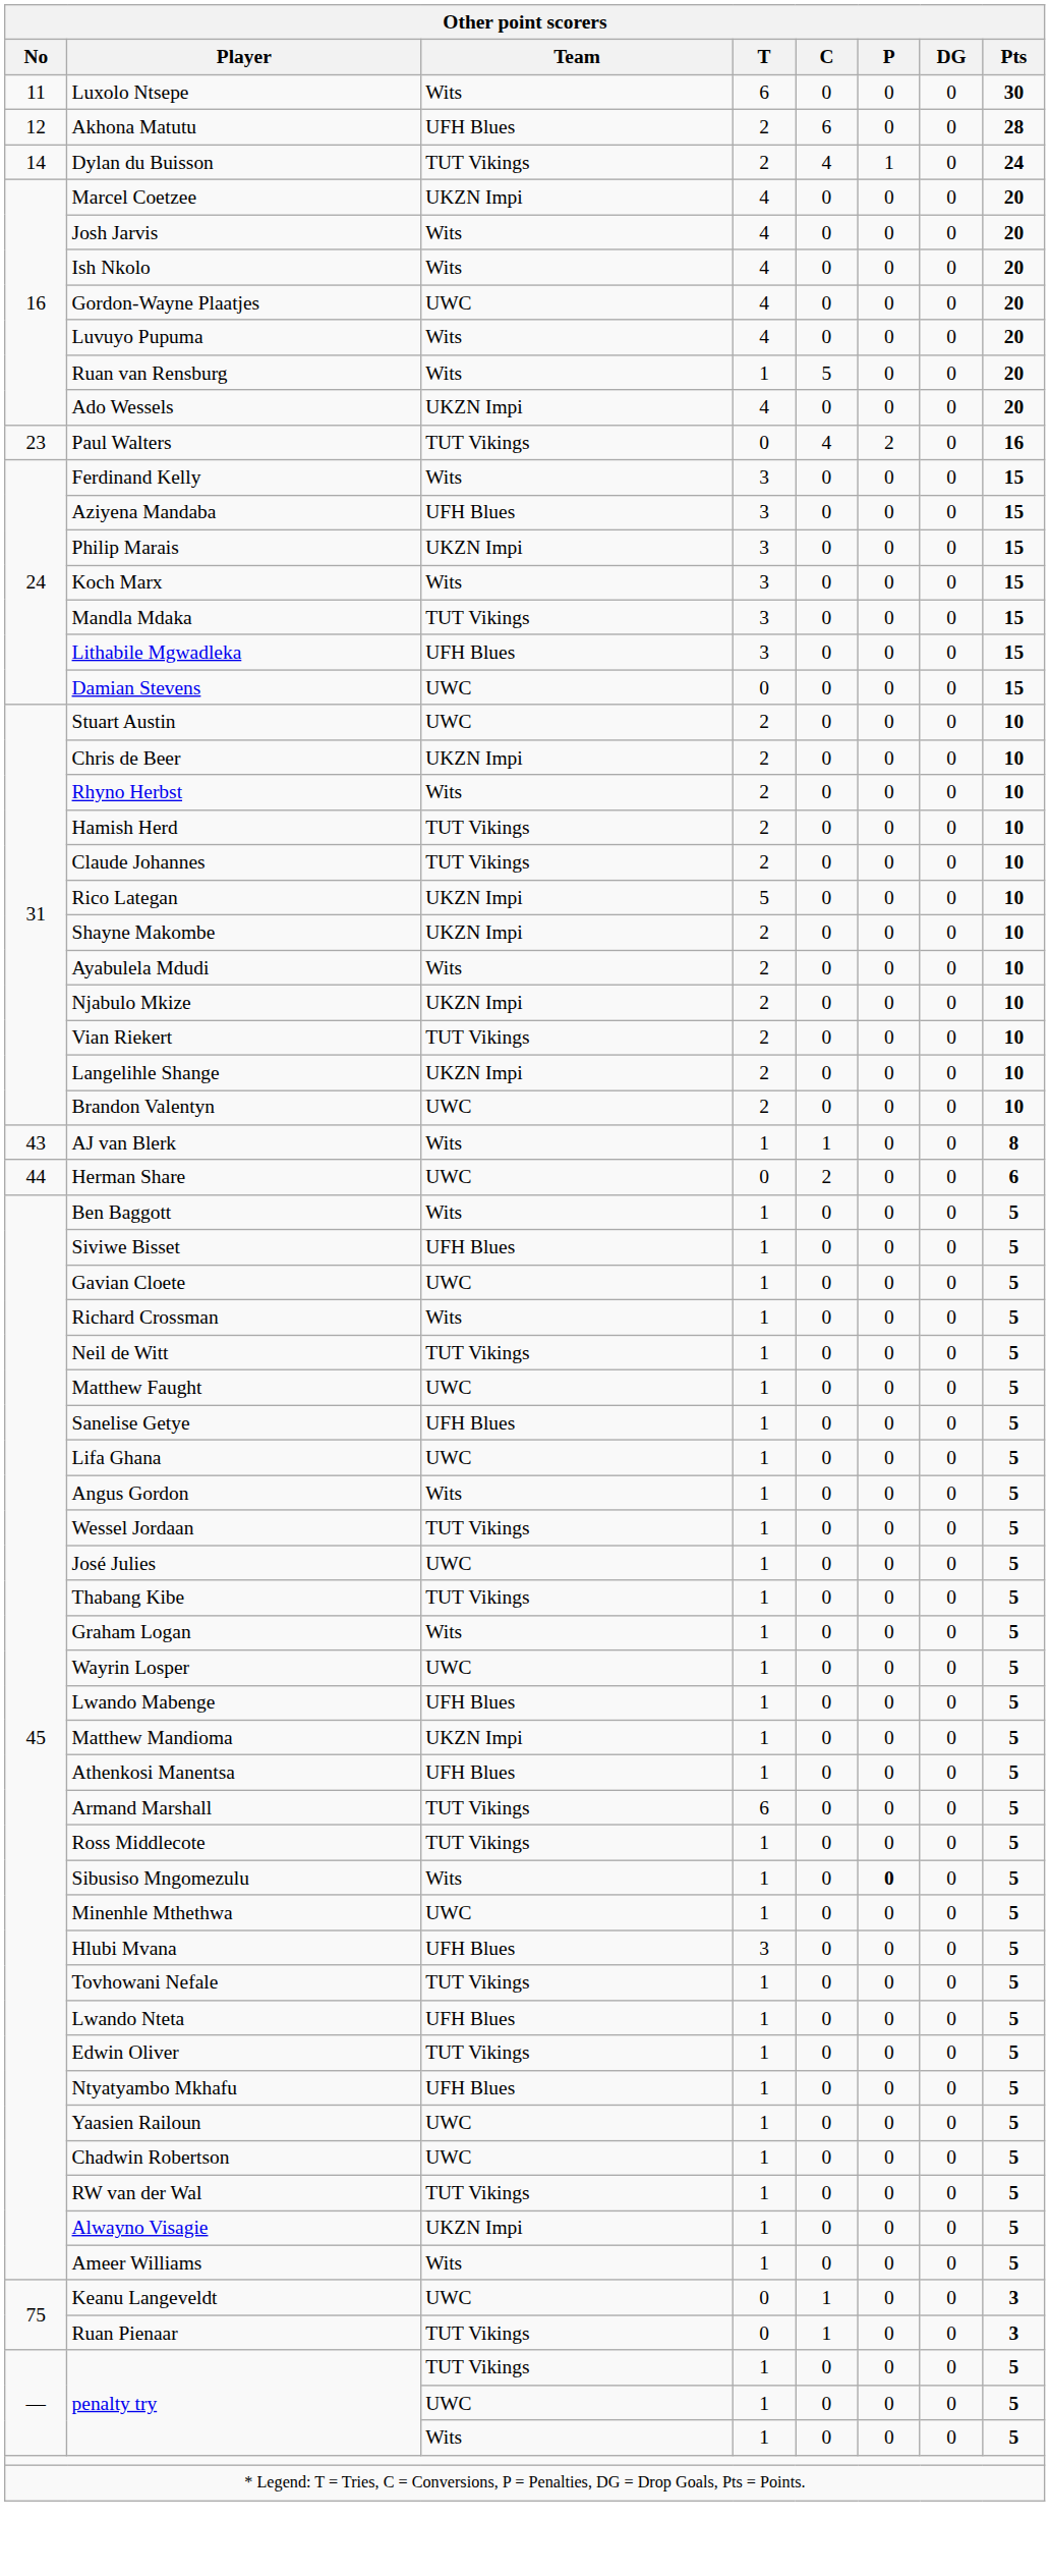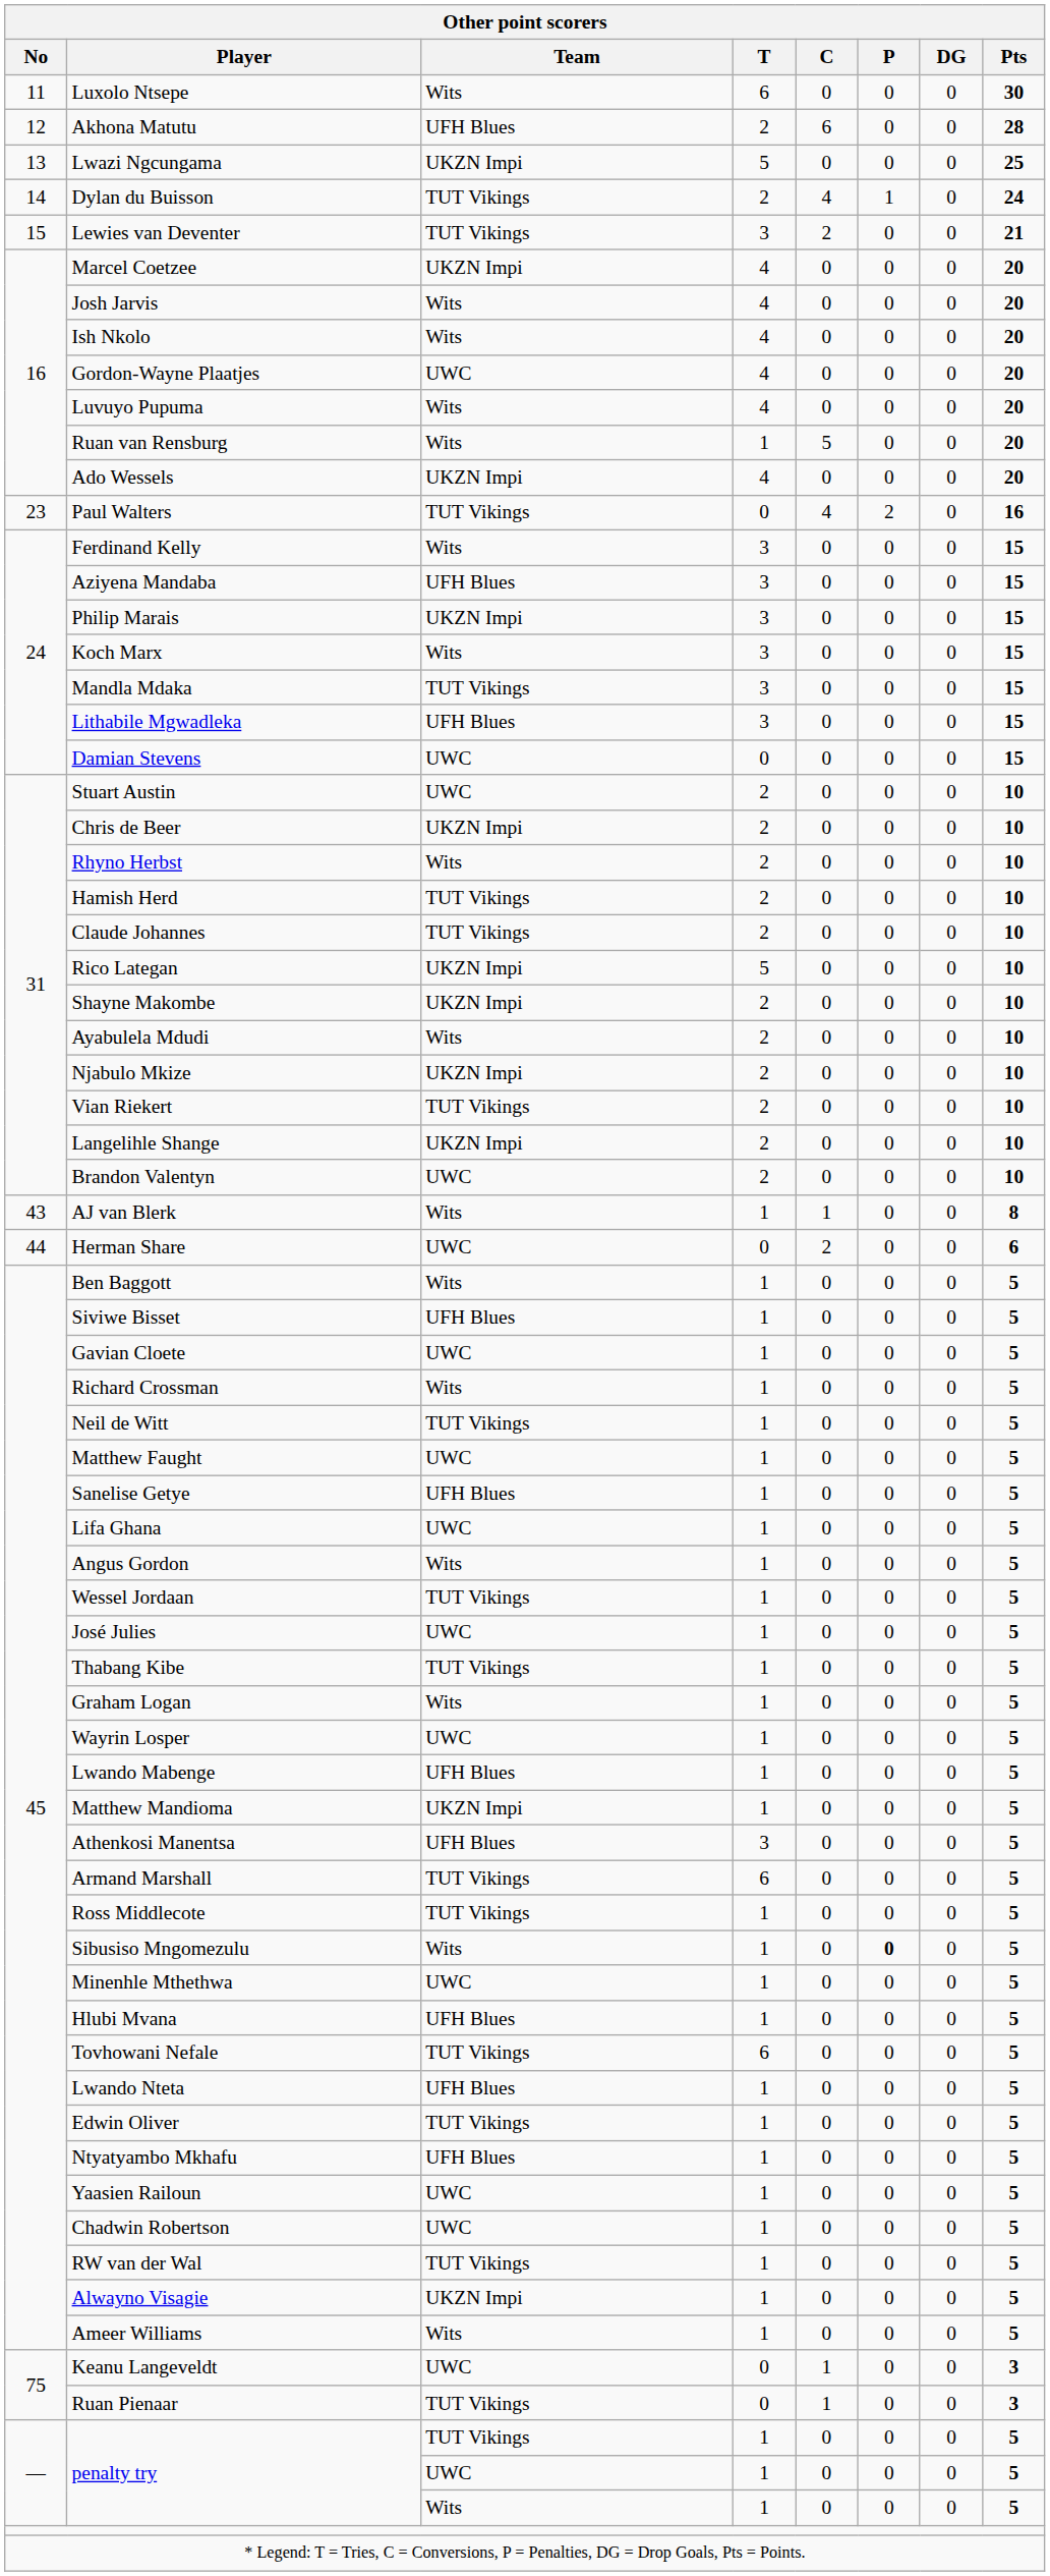 <table class="wikitable collapsible collapsed sortable" style="text-align:center; line-height:130%; font-size:90%; width:60%;">
 <tr>
 <th colspan=8>Other point scorers</th>
 </tr>
 <tr>
 <th style="width:6%;">No</th>
 <th style="width:34%;">Player</th>
 <th style="width:30%;">Team</th>
 <th style="width:6%;">T</th>
 <th style="width:6%;">C</th>
 <th style="width:6%;">P</th>
 <th style="width:6%;">DG</th>
 <th style="width:6%;">Pts<br></th>
 </tr>
 <tr>
 <td>11</td>
 <td align=left>Luxolo Ntsepe</td>
 <td align=left>Wits</td>
 <td>6</td>
 <td>0</td>
 <td>0</td>
 <td>0</td>
 <td><strong>30</strong></td>
 </tr>
 <tr>
 <td>12</td>
 <td align=left>Akhona Matutu</td>
 <td align=left>UFH Blues</td>
 <td>2</td>
 <td>6</td>
 <td>0</td>
 <td>0</td>
 <td><strong>28</strong></td>
 </tr>
 <tr>
+<td>13</td>
+<td align=left>Lwazi Ngcungama</td>
+<td align=left>UKZN Impi</td>
+<td>5</td>
+<td>0</td>
+<td>0</td>
+<td>0</td>
+<td><strong>25</strong></td>
+</tr>
+<tr>
 <td>14</td>
 <td align=left>Dylan du Buisson</td>
 <td align=left>TUT Vikings</td>
 <td>2</td>
 <td>4</td>
 <td>1</td>
 <td>0</td>
 <td><strong>24</strong></td>
+</tr>
+<tr>
+<td>15</td>
+<td align=left>Lewies van Deventer</td>
+<td align=left>TUT Vikings</td>
+<td>3</td>
+<td>2</td>
+<td>0</td>
+<td>0</td>
+<td><strong>21</strong></td>
 </tr>
 <tr>
 <td rowspan=7>16</td>
 <td align=left>Marcel Coetzee</td>
 <td align=left>UKZN Impi</td>
 <td>4</td>
 <td>0</td>
 <td>0</td>
 <td>0</td>
 <td><strong>20</strong></td>
 </tr>
 <tr>
 <td align=left>Josh Jarvis</td>
 <td align=left>Wits</td>
 <td>4</td>
 <td>0</td>
 <td>0</td>
 <td>0</td>
 <td><strong>20</strong></td>
 </tr>
 <tr>
 <td align=left>Ish Nkolo</td>
 <td align=left>Wits</td>
 <td>4</td>
 <td>0</td>
 <td>0</td>
 <td>0</td>
 <td><strong>20</strong></td>
 </tr>
 <tr>
 <td align=left>Gordon-Wayne Plaatjes</td>
 <td align=left>UWC</td>
 <td>4</td>
 <td>0</td>
 <td>0</td>
 <td>0</td>
 <td><strong>20</strong></td>
 </tr>
 <tr>
 <td align=left>Luvuyo Pupuma</td>
 <td align=left>Wits</td>
 <td>4</td>
 <td>0</td>
 <td>0</td>
 <td>0</td>
 <td><strong>20</strong></td>
 </tr>
 <tr>
 <td align=left>Ruan van Rensburg</td>
 <td align=left>Wits</td>
 <td>1</td>
 <td>5</td>
 <td>0</td>
 <td>0</td>
 <td><strong>20</strong></td>
 </tr>
 <tr>
 <td align=left>Ado Wessels</td>
 <td align=left>UKZN Impi</td>
 <td>4</td>
 <td>0</td>
 <td>0</td>
 <td>0</td>
 <td><strong>20</strong></td>
 </tr>
 <tr>
 <td>23</td>
 <td align=left>Paul Walters</td>
 <td align=left>TUT Vikings</td>
 <td>0</td>
 <td>4</td>
 <td>2</td>
 <td>0</td>
 <td><strong>16</strong></td>
 </tr>
 <tr>
 <td rowspan=7>24</td>
 <td align=left>Ferdinand Kelly</td>
 <td align=left>Wits</td>
 <td>3</td>
 <td>0</td>
 <td>0</td>
 <td>0</td>
 <td><strong>15</strong></td>
 </tr>
 <tr>
 <td align=left>Aziyena Mandaba</td>
 <td align=left>UFH Blues</td>
 <td>3</td>
 <td>0</td>
 <td>0</td>
 <td>0</td>
 <td><strong>15</strong></td>
 </tr>
 <tr>
 <td align=left>Philip Marais</td>
 <td align=left>UKZN Impi</td>
 <td>3</td>
 <td>0</td>
 <td>0</td>
 <td>0</td>
 <td><strong>15</strong></td>
 </tr>
 <tr>
 <td align=left>Koch Marx</td>
 <td align=left>Wits</td>
 <td>3</td>
 <td>0</td>
 <td>0</td>
 <td>0</td>
 <td><strong>15</strong></td>
 </tr>
 <tr>
 <td align=left>Mandla Mdaka</td>
 <td align=left>TUT Vikings</td>
 <td>3</td>
 <td>0</td>
 <td>0</td>
 <td>0</td>
 <td><strong>15</strong></td>
 </tr>
 <tr>
 <td align=left><a href='#'>Lithabile Mgwadleka</a></td>
 <td align=left>UFH Blues</td>
 <td>3</td>
 <td>0</td>
 <td>0</td>
 <td>0</td>
 <td><strong>15</strong></td>
 </tr>
 <tr>
 <td align=left><a href='#'>Damian Stevens</a></td>
 <td align=left>UWC</td>
 <td>0</td>
 <td>0</td>
 <td>0</td>
 <td>0</td>
 <td><strong>15</strong></td>
 </tr>
 <tr>
 <td rowspan=12>31</td>
 <td align=left>Stuart Austin</td>
 <td align=left>UWC</td>
 <td>2</td>
 <td>0</td>
 <td>0</td>
 <td>0</td>
 <td><strong>10</strong></td>
 </tr>
 <tr>
 <td align=left>Chris de Beer</td>
 <td align=left>UKZN Impi</td>
 <td>2</td>
 <td>0</td>
 <td>0</td>
 <td>0</td>
 <td><strong>10</strong></td>
 </tr>
 <tr>
 <td align=left><a href='#'>Rhyno Herbst</a></td>
 <td align=left>Wits</td>
 <td>2</td>
 <td>0</td>
 <td>0</td>
 <td>0</td>
 <td><strong>10</strong></td>
 </tr>
 <tr>
 <td align=left>Hamish Herd</td>
 <td align=left>TUT Vikings</td>
 <td>2</td>
 <td>0</td>
 <td>0</td>
 <td>0</td>
 <td><strong>10</strong></td>
 </tr>
 <tr>
 <td align=left>Claude Johannes</td>
 <td align=left>TUT Vikings</td>
 <td>2</td>
 <td>0</td>
 <td>0</td>
 <td>0</td>
 <td><strong>10</strong></td>
 </tr>
 <tr>
 <td align=left>Rico Lategan</td>
 <td align=left>UKZN Impi</td>
 <td>5</td>
 <td>0</td>
 <td>0</td>
 <td>0</td>
 <td><strong>10</strong></td>
 </tr>
 <tr>
 <td align=left>Shayne Makombe</td>
 <td align=left>UKZN Impi</td>
 <td>2</td>
 <td>0</td>
 <td>0</td>
 <td>0</td>
 <td><strong>10</strong></td>
 </tr>
 <tr>
 <td align=left>Ayabulela Mdudi</td>
 <td align=left>Wits</td>
 <td>2</td>
 <td>0</td>
 <td>0</td>
 <td>0</td>
 <td><strong>10</strong></td>
 </tr>
 <tr>
 <td align=left>Njabulo Mkize</td>
 <td align=left>UKZN Impi</td>
 <td>2</td>
 <td>0</td>
 <td>0</td>
 <td>0</td>
 <td><strong>10</strong></td>
 </tr>
 <tr>
 <td align=left>Vian Riekert</td>
 <td align=left>TUT Vikings</td>
 <td>2</td>
 <td>0</td>
 <td>0</td>
 <td>0</td>
 <td><strong>10</strong></td>
 </tr>
 <tr>
 <td align=left>Langelihle Shange</td>
 <td align=left>UKZN Impi</td>
 <td>2</td>
 <td>0</td>
 <td>0</td>
 <td>0</td>
 <td><strong>10</strong></td>
 </tr>
 <tr>
 <td align=left>Brandon Valentyn</td>
 <td align=left>UWC</td>
 <td>2</td>
 <td>0</td>
 <td>0</td>
 <td>0</td>
 <td><strong>10</strong></td>
 </tr>
 <tr>
 <td>43</td>
 <td align=left>AJ van Blerk</td>
 <td align=left>Wits</td>
 <td>1</td>
 <td>1</td>
 <td>0</td>
 <td>0</td>
 <td><strong>8</strong></td>
 </tr>
 <tr>
 <td>44</td>
 <td align=left>Herman Share</td>
 <td align=left>UWC</td>
 <td>0</td>
 <td>2</td>
 <td>0</td>
 <td>0</td>
 <td><strong>6</strong></td>
 </tr>
 <tr>
 <td rowspan=31>45</td>
 <td align=left>Ben Baggott</td>
 <td align=left>Wits</td>
 <td>1</td>
 <td>0</td>
 <td>0</td>
 <td>0</td>
 <td><strong>5</strong></td>
 </tr>
 <tr>
 <td align=left>Siviwe Bisset</td>
 <td align=left>UFH Blues</td>
 <td>1</td>
 <td>0</td>
 <td>0</td>
 <td>0</td>
 <td><strong>5</strong></td>
 </tr>
 <tr>
 <td align=left>Gavian Cloete</td>
 <td align=left>UWC</td>
 <td>1</td>
 <td>0</td>
 <td>0</td>
 <td>0</td>
 <td><strong>5</strong></td>
 </tr>
 <tr>
 <td align=left>Richard Crossman</td>
 <td align=left>Wits</td>
 <td>1</td>
 <td>0</td>
 <td>0</td>
 <td>0</td>
 <td><strong>5</strong></td>
 </tr>
 <tr>
 <td align=left>Neil de Witt</td>
 <td align=left>TUT Vikings</td>
 <td>1</td>
 <td>0</td>
 <td>0</td>
 <td>0</td>
 <td><strong>5</strong></td>
 </tr>
 <tr>
 <td align=left>Matthew Faught</td>
 <td align=left>UWC</td>
 <td>1</td>
 <td>0</td>
 <td>0</td>
 <td>0</td>
 <td><strong>5</strong></td>
 </tr>
 <tr>
 <td align=left>Sanelise Getye</td>
 <td align=left>UFH Blues</td>
 <td>1</td>
 <td>0</td>
 <td>0</td>
 <td>0</td>
 <td><strong>5</strong></td>
 </tr>
 <tr>
 <td align=left>Lifa Ghana</td>
 <td align=left>UWC</td>
 <td>1</td>
 <td>0</td>
 <td>0</td>
 <td>0</td>
 <td><strong>5</strong></td>
 </tr>
 <tr>
 <td align=left>Angus Gordon</td>
 <td align=left>Wits</td>
 <td>1</td>
 <td>0</td>
 <td>0</td>
 <td>0</td>
 <td><strong>5</strong></td>
 </tr>
 <tr>
 <td align=left>Wessel Jordaan</td>
 <td align=left>TUT Vikings</td>
 <td>1</td>
 <td>0</td>
 <td>0</td>
 <td>0</td>
 <td><strong>5</strong></td>
 </tr>
 <tr>
 <td align=left>José Julies</td>
 <td align=left>UWC</td>
 <td>1</td>
 <td>0</td>
 <td>0</td>
 <td>0</td>
 <td><strong>5</strong></td>
 </tr>
 <tr>
 <td align=left>Thabang Kibe</td>
 <td align=left>TUT Vikings</td>
 <td>1</td>
 <td>0</td>
 <td>0</td>
 <td>0</td>
 <td><strong>5</strong></td>
 </tr>
 <tr>
 <td align=left>Graham Logan</td>
 <td align=left>Wits</td>
 <td>1</td>
 <td>0</td>
 <td>0</td>
 <td>0</td>
 <td><strong>5</strong></td>
 </tr>
 <tr>
 <td align=left>Wayrin Losper</td>
 <td align=left>UWC</td>
 <td>1</td>
 <td>0</td>
 <td>0</td>
 <td>0</td>
 <td><strong>5</strong></td>
 </tr>
 <tr>
 <td align=left>Lwando Mabenge</td>
 <td align=left>UFH Blues</td>
 <td>1</td>
 <td>0</td>
 <td>0</td>
 <td>0</td>
 <td><strong>5</strong></td>
 </tr>
 <tr>
 <td align=left>Matthew Mandioma</td>
 <td align=left>UKZN Impi</td>
 <td>1</td>
 <td>0</td>
 <td>0</td>
 <td>0</td>
 <td><strong>5</strong></td>
 </tr>
 <tr>
 <td align=left>Athenkosi Manentsa</td>
 <td align=left>UFH Blues</td>
-<td>1</td>
+<td>3</td>
 <td>0</td>
 <td>0</td>
 <td>0</td>
 <td><strong>5</strong></td>
 </tr>
 <tr>
 <td align=left>Armand Marshall</td>
 <td align=left>TUT Vikings</td>
 <td>6</td>
 <td>0</td>
 <td>0</td>
 <td>0</td>
 <td><strong>5</strong></td>
 </tr>
 <tr>
 <td align=left>Ross Middlecote</td>
 <td align=left>TUT Vikings</td>
 <td>1</td>
 <td>0</td>
 <td>0</td>
 <td>0</td>
 <td><strong>5</strong></td>
 </tr>
 <tr>
 <td align=left>Sibusiso Mngomezulu</td>
 <td align=left>Wits</td>
 <td>1</td>
 <td>0</td>
 <td><strong>0</strong></td>
 <td>0</td>
 <td><strong>5</strong></td>
 </tr>
 <tr>
 <td align=left>Minenhle Mthethwa</td>
 <td align=left>UWC</td>
 <td>1</td>
 <td>0</td>
 <td>0</td>
 <td>0</td>
 <td><strong>5</strong></td>
 </tr>
 <tr>
 <td align=left>Hlubi Mvana</td>
 <td align=left>UFH Blues</td>
-<td>3</td>
+<td>1</td>
 <td>0</td>
 <td>0</td>
 <td>0</td>
 <td><strong>5</strong></td>
 </tr>
 <tr>
 <td align=left>Tovhowani Nefale</td>
 <td align=left>TUT Vikings</td>
-<td>1</td>
+<td>6</td>
 <td>0</td>
 <td>0</td>
 <td>0</td>
 <td><strong>5</strong></td>
 </tr>
 <tr>
 <td align=left>Lwando Nteta</td>
 <td align=left>UFH Blues</td>
 <td>1</td>
 <td>0</td>
 <td>0</td>
 <td>0</td>
 <td><strong>5</strong></td>
 </tr>
 <tr>
 <td align=left>Edwin Oliver</td>
 <td align=left>TUT Vikings</td>
 <td>1</td>
 <td>0</td>
 <td>0</td>
 <td>0</td>
 <td><strong>5</strong></td>
 </tr>
 <tr>
 <td align=left>Ntyatyambo Mkhafu</td>
 <td align=left>UFH Blues</td>
 <td>1</td>
 <td>0</td>
 <td>0</td>
 <td>0</td>
 <td><strong>5</strong></td>
 </tr>
 <tr>
 <td align=left>Yaasien Railoun</td>
 <td align=left>UWC</td>
 <td>1</td>
 <td>0</td>
 <td>0</td>
 <td>0</td>
 <td><strong>5</strong></td>
 </tr>
 <tr>
 <td align=left>Chadwin Robertson</td>
 <td align=left>UWC</td>
 <td>1</td>
 <td>0</td>
 <td>0</td>
 <td>0</td>
 <td><strong>5</strong></td>
 </tr>
 <tr>
 <td align=left>RW van der Wal</td>
 <td align=left>TUT Vikings</td>
 <td>1</td>
 <td>0</td>
 <td>0</td>
 <td>0</td>
 <td><strong>5</strong></td>
 </tr>
 <tr>
 <td align=left><a href='#'>Alwayno Visagie</a></td>
 <td align=left>UKZN Impi</td>
 <td>1</td>
 <td>0</td>
 <td>0</td>
 <td>0</td>
 <td><strong>5</strong></td>
 </tr>
 <tr>
 <td align=left>Ameer Williams</td>
 <td align=left>Wits</td>
 <td>1</td>
 <td>0</td>
 <td>0</td>
 <td>0</td>
 <td><strong>5</strong></td>
 </tr>
 <tr>
 <td rowspan=2>75</td>
 <td align=left>Keanu Langeveldt</td>
 <td align=left>UWC</td>
 <td>0</td>
 <td>1</td>
 <td>0</td>
 <td>0</td>
 <td><strong>3</strong></td>
 </tr>
 <tr>
 <td align=left>Ruan Pienaar</td>
 <td align=left>TUT Vikings</td>
 <td>0</td>
 <td>1</td>
 <td>0</td>
 <td>0</td>
 <td><strong>3</strong></td>
 </tr>
 <tr>
 <td rowspan=3>—</td>
 <td align=left rowspan=3><a href='#'>penalty try</a></td>
 <td align=left>TUT Vikings</td>
 <td>1</td>
 <td>0</td>
 <td>0</td>
 <td>0</td>
 <td><strong>5</strong></td>
 </tr>
 <tr>
 <td align=left>UWC</td>
 <td>1</td>
 <td>0</td>
 <td>0</td>
 <td>0</td>
 <td><strong>5</strong></td>
 </tr>
 <tr>
 <td align=left>Wits</td>
 <td>1</td>
 <td>0</td>
 <td>0</td>
 <td>0</td>
 <td><strong>5</strong></td>
 </tr>
 <tr>
 <td colspan="8"></td>
 </tr>
 <tr>
 <td colspan="8"><small>* Legend: T = Tries, C = Conversions, P = Penalties, DG = Drop Goals, Pts = Points.</small></td>
 </tr>
 </table>
